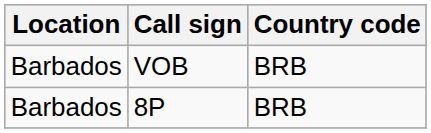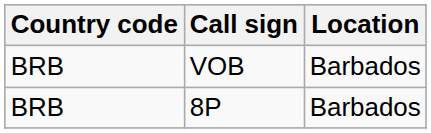 <table class="wikitable">
 <tr>
+<th>Country code</th>
+<th>Call sign</th>
 <th>Location</th>
-<th>Call sign</th>
-<th>Country code</th>
 </tr>
 <tr>
+<td>BRB</td>
+<td>VOB</td>
 <td>Barbados</td>
-<td>VOB</td>
-<td>BRB</td>
 </tr>
 <tr>
+<td>BRB</td>
+<td>8P</td>
 <td>Barbados</td>
-<td>8P</td>
-<td>BRB</td>
 </tr>
 </table>
